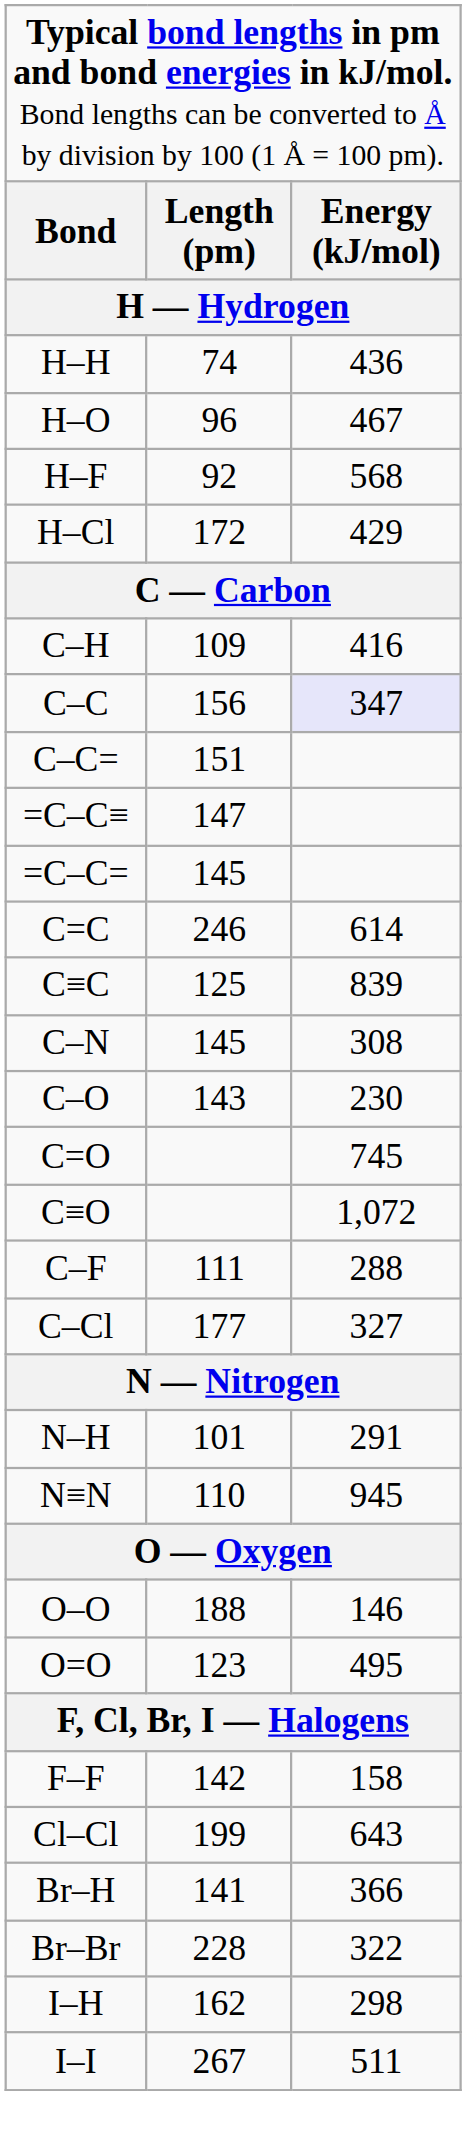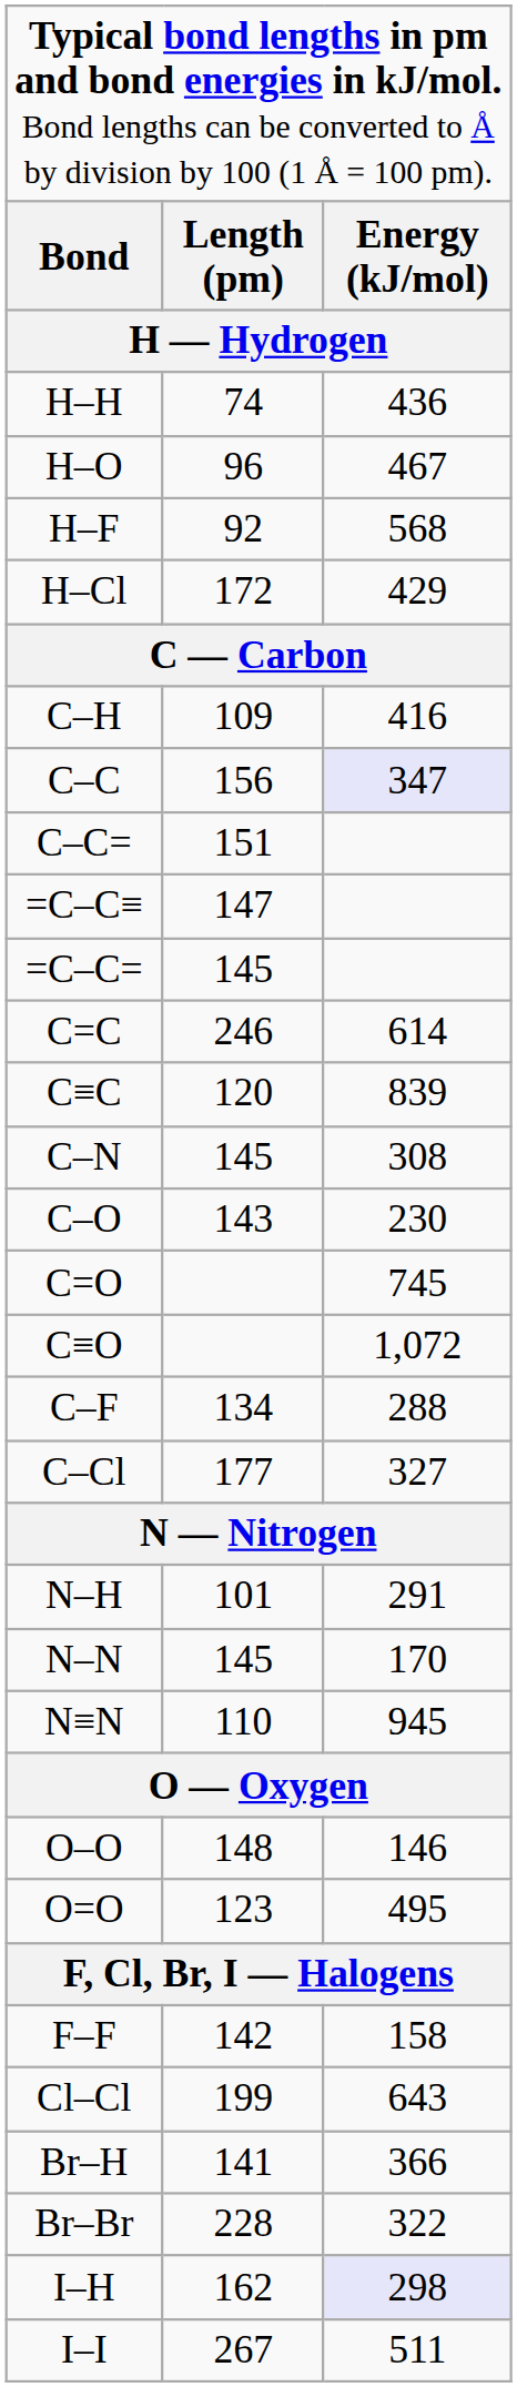 <table class="wikitable" style="float:right; clear:right; margin:0 0 1em 1em; text-align:center;">
 <tr>
 <td colspan="3"><strong>Typical <a href='#'>bond lengths</a> in pm<br>and bond <a href='#'>energies</a> in kJ/mol.</strong><br><small>Bond lengths can be converted to <a href='#'>Å</a><br>by division by 100 (1 Å = 100 pm).<br></small></td>
 </tr>
 <tr>
 <th>Bond</th>
 <th>Length<br>(pm)</th>
 <th>Energy<br>(kJ/mol)</th>
 </tr>
 <tr>
 <th colspan="3">H — <a href='#'>Hydrogen</a></th>
 </tr>
 <tr>
 <td>H–H</td>
 <td>74</td>
 <td>436</td>
 </tr>
 <tr>
 <td>H–O</td>
 <td>96</td>
 <td>467</td>
 </tr>
 <tr>
 <td>H–F</td>
 <td>92</td>
 <td>568</td>
 </tr>
 <tr>
 <td>H–Cl</td>
 <td>172</td>
 <td>429</td>
 </tr>
 <tr>
 <th colspan="3">C — <a href='#'>Carbon</a></th>
 </tr>
 <tr>
 <td>C–H</td>
 <td>109</td>
 <td>416</td>
 </tr>
 <tr>
 <td>C–C</td>
 <td>156</td>
 <td style="background: lavender;">347</td>
 </tr>
 <tr>
 <td>C–C=</td>
 <td>151</td>
 <td></td>
 </tr>
 <tr>
 <td>=C–C≡</td>
 <td>147</td>
 <td></td>
 </tr>
 <tr>
 <td>=C–C=</td>
 <td>145</td>
 <td></td>
 </tr>
 <tr>
 <td>C=C</td>
 <td>246</td>
 <td>614</td>
 </tr>
 <tr>
 <td>C≡C</td>
-<td>125</td>
+<td>120</td>
 <td>839</td>
 </tr>
 <tr>
 <td>C–N</td>
 <td>145</td>
 <td>308</td>
 </tr>
 <tr>
 <td>C–O</td>
 <td>143</td>
 <td>230</td>
 </tr>
 <tr>
 <td>C=O</td>
 <td></td>
 <td>745</td>
 </tr>
 <tr>
 <td>C≡O</td>
 <td></td>
 <td>1,072</td>
 </tr>
 <tr>
 <td>C–F</td>
-<td>111</td>
+<td>134</td>
 <td>288</td>
 </tr>
 <tr>
 <td>C–Cl</td>
 <td>177</td>
 <td>327</td>
 </tr>
 <tr>
 <th colspan="3">N — <a href='#'>Nitrogen</a></th>
 </tr>
 <tr>
 <td>N–H</td>
 <td>101</td>
 <td>291</td>
 </tr>
 <tr>
+<td>N–N</td>
+<td>145</td>
+<td>170</td>
+</tr>
+<tr>
 <td>N≡N</td>
 <td>110</td>
 <td>945</td>
 </tr>
 <tr>
 <th colspan="3">O — <a href='#'>Oxygen</a></th>
 </tr>
 <tr>
 <td>O–O</td>
-<td>188</td>
+<td>148</td>
 <td>146</td>
 </tr>
 <tr>
 <td>O=O</td>
 <td>123</td>
 <td>495</td>
 </tr>
 <tr>
 <th colspan="3">F, Cl, Br, I — <a href='#'>Halogens</a></th>
 </tr>
 <tr>
 <td>F–F</td>
 <td>142</td>
 <td>158</td>
 </tr>
 <tr>
 <td>Cl–Cl</td>
 <td>199</td>
 <td>643</td>
 </tr>
 <tr>
 <td>Br–H</td>
 <td>141</td>
 <td>366</td>
 </tr>
 <tr>
 <td>Br–Br</td>
 <td>228</td>
 <td>322</td>
 </tr>
 <tr>
 <td>I–H</td>
 <td>162</td>
-<td>298</td>
+<td style="background: lavender;">298</td>
 </tr>
 <tr>
 <td>I–I</td>
 <td>267</td>
 <td>511</td>
 </tr>
 </table>
